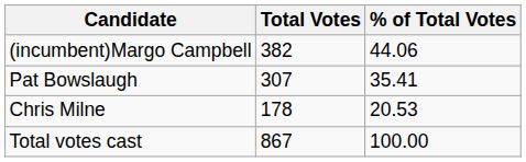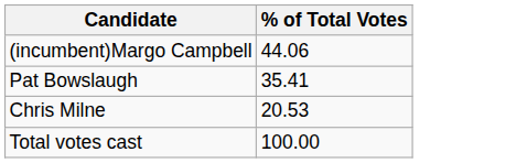 <table class="wikitable">
 <tr>
 <th>Candidate</th>
-<th>Total Votes</th>
 <th>% of Total Votes</th>
 </tr>
 <tr>
 <td>(incumbent)Margo Campbell</td>
-<td>382</td>
 <td>44.06</td>
 </tr>
 <tr>
 <td>Pat Bowslaugh</td>
-<td>307</td>
 <td>35.41</td>
 </tr>
 <tr>
 <td>Chris Milne</td>
-<td>178</td>
 <td>20.53</td>
 </tr>
 <tr>
 <td>Total votes cast</td>
-<td>867</td>
 <td>100.00</td>
 </tr>
 </table>
